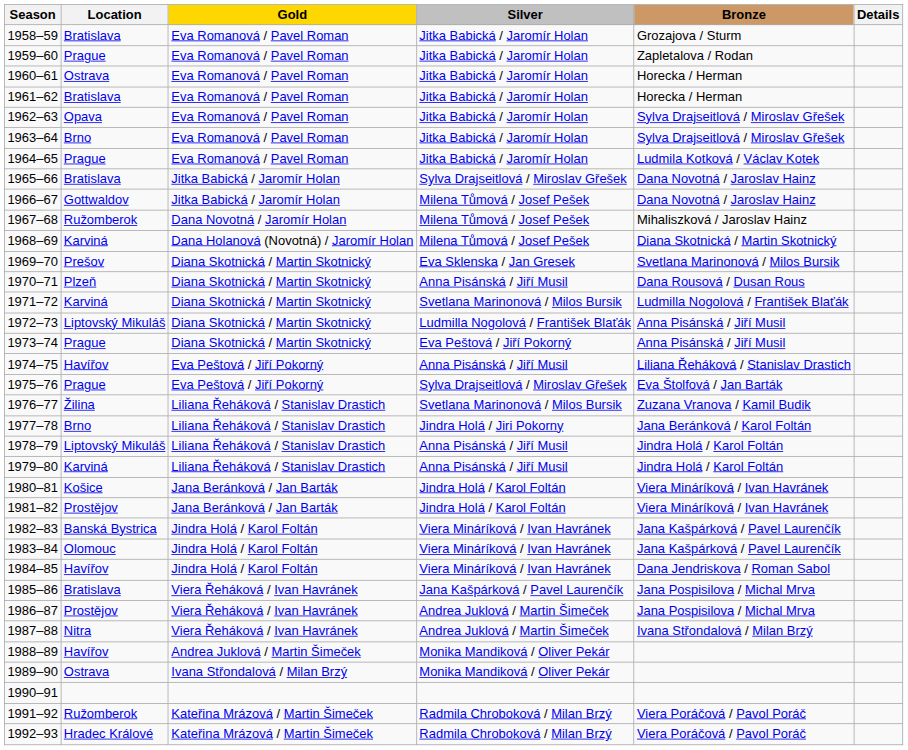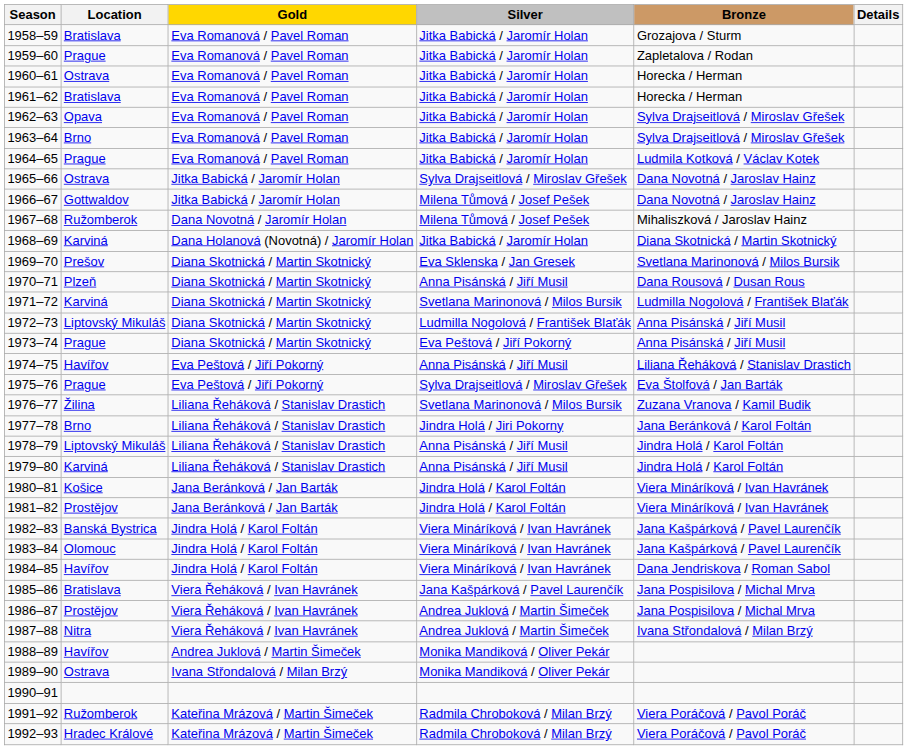 <table class="wikitable">
 <tr>
 <th>Season</th>
 <th>Location</th>
 <td align=center bgcolor=gold><strong>Gold</strong></td>
 <td align=center bgcolor=silver><strong>Silver</strong></td>
 <td align=center bgcolor=cc9966><strong>Bronze</strong></td>
 <th>Details</th>
 </tr>
 <tr>
 <td>1958–59</td>
 <td><a href='#'>Bratislava</a></td>
 <td><a href='#'>Eva Romanová</a> / <a href='#'>Pavel Roman</a></td>
 <td><a href='#'>Jitka Babická</a> / <a href='#'>Jaromír Holan</a></td>
 <td>Grozajova / Sturm</td>
 <td></td>
 </tr>
 <tr>
 <td>1959–60</td>
 <td><a href='#'>Prague</a></td>
 <td><a href='#'>Eva Romanová</a> / <a href='#'>Pavel Roman</a></td>
 <td><a href='#'>Jitka Babická</a> / <a href='#'>Jaromír Holan</a></td>
 <td>Zapletalova / Rodan</td>
 <td></td>
 </tr>
 <tr>
 <td>1960–61</td>
 <td><a href='#'>Ostrava</a></td>
 <td><a href='#'>Eva Romanová</a> / <a href='#'>Pavel Roman</a></td>
 <td><a href='#'>Jitka Babická</a> / <a href='#'>Jaromír Holan</a></td>
 <td>Horecka / Herman</td>
 <td></td>
 </tr>
 <tr>
 <td>1961–62</td>
 <td><a href='#'>Bratislava</a></td>
 <td><a href='#'>Eva Romanová</a> / <a href='#'>Pavel Roman</a></td>
 <td><a href='#'>Jitka Babická</a> / <a href='#'>Jaromír Holan</a></td>
 <td>Horecka / Herman</td>
 <td></td>
 </tr>
 <tr>
 <td>1962–63</td>
 <td><a href='#'>Opava</a></td>
 <td><a href='#'>Eva Romanová</a> / <a href='#'>Pavel Roman</a></td>
 <td><a href='#'>Jitka Babická</a> / <a href='#'>Jaromír Holan</a></td>
 <td><a href='#'>Sylva Drajseitlová</a> / <a href='#'>Miroslav Gřešek</a></td>
 <td></td>
 </tr>
 <tr>
 <td>1963–64</td>
 <td><a href='#'>Brno</a></td>
 <td><a href='#'>Eva Romanová</a> / <a href='#'>Pavel Roman</a></td>
 <td><a href='#'>Jitka Babická</a> / <a href='#'>Jaromír Holan</a></td>
 <td><a href='#'>Sylva Drajseitlová</a> / <a href='#'>Miroslav Gřešek</a></td>
 <td></td>
 </tr>
 <tr>
 <td>1964–65</td>
 <td><a href='#'>Prague</a></td>
 <td><a href='#'>Eva Romanová</a> / <a href='#'>Pavel Roman</a></td>
 <td><a href='#'>Jitka Babická</a> / <a href='#'>Jaromír Holan</a></td>
 <td><a href='#'>Ludmila Kotková</a> / <a href='#'>Václav Kotek</a></td>
 <td></td>
 </tr>
 <tr>
 <td>1965–66</td>
-<td><a href='#'>Bratislava</a></td>
+<td><a href='#'>Ostrava</a></td>
 <td><a href='#'>Jitka Babická</a> / <a href='#'>Jaromír Holan</a> </td>
 <td><a href='#'>Sylva Drajseitlová</a> / <a href='#'>Miroslav Gřešek</a></td>
 <td><a href='#'>Dana Novotná</a> / <a href='#'>Jaroslav Hainz</a></td>
 <td></td>
 </tr>
 <tr>
 <td>1966–67</td>
 <td><a href='#'>Gottwaldov</a></td>
 <td><a href='#'>Jitka Babická</a> / <a href='#'>Jaromír Holan</a></td>
 <td><a href='#'>Milena Tůmová</a> / <a href='#'>Josef Pešek</a></td>
 <td><a href='#'>Dana Novotná</a> / <a href='#'>Jaroslav Hainz</a></td>
 <td></td>
 </tr>
 <tr>
 <td>1967–68</td>
 <td><a href='#'>Ružomberok</a></td>
 <td><a href='#'>Dana Novotná</a> / <a href='#'>Jaromír Holan</a></td>
 <td><a href='#'>Milena Tůmová</a> / <a href='#'>Josef Pešek</a></td>
 <td>Mihaliszková / Jaroslav Hainz</td>
 <td></td>
 </tr>
 <tr>
 <td>1968–69</td>
 <td><a href='#'>Karviná</a></td>
 <td><a href='#'>Dana Holanová</a> (Novotná) / <a href='#'>Jaromír Holan</a></td>
-<td><a href='#'>Milena Tůmová</a> / <a href='#'>Josef Pešek</a></td>
+<td><a href='#'>Jitka Babická</a> / <a href='#'>Jaromír Holan</a></td>
 <td><a href='#'>Diana Skotnická</a> / <a href='#'>Martin Skotnický</a></td>
 <td></td>
 </tr>
 <tr>
 <td>1969–70</td>
 <td><a href='#'>Prešov</a></td>
 <td><a href='#'>Diana Skotnická</a> / <a href='#'>Martin Skotnický</a></td>
 <td><a href='#'>Eva Sklenska</a> / <a href='#'>Jan Gresek</a></td>
 <td><a href='#'>Svetlana Marinonová</a> / <a href='#'>Milos Bursik</a></td>
 <td></td>
 </tr>
 <tr>
 <td>1970–71</td>
 <td><a href='#'>Plzeň</a></td>
 <td><a href='#'>Diana Skotnická</a> / <a href='#'>Martin Skotnický</a></td>
 <td><a href='#'>Anna Pisánská</a> / <a href='#'>Jiří Musil</a></td>
 <td><a href='#'>Dana Rousová</a> / <a href='#'>Dusan Rous</a></td>
 <td></td>
 </tr>
 <tr>
 <td>1971–72</td>
 <td><a href='#'>Karviná</a></td>
 <td><a href='#'>Diana Skotnická</a> / <a href='#'>Martin Skotnický</a></td>
 <td><a href='#'>Svetlana Marinonová</a> / <a href='#'>Milos Bursik</a></td>
 <td><a href='#'>Ludmilla Nogolová</a> / <a href='#'>František Blaťák</a></td>
 <td></td>
 </tr>
 <tr>
 <td>1972–73</td>
 <td><a href='#'>Liptovský Mikuláš</a></td>
 <td><a href='#'>Diana Skotnická</a> / <a href='#'>Martin Skotnický</a></td>
 <td><a href='#'>Ludmilla Nogolová</a> / <a href='#'>František Blaťák</a></td>
 <td><a href='#'>Anna Pisánská</a> / <a href='#'>Jiří Musil</a></td>
 <td></td>
 </tr>
 <tr>
 <td>1973–74</td>
 <td><a href='#'>Prague</a></td>
 <td><a href='#'>Diana Skotnická</a> / <a href='#'>Martin Skotnický</a></td>
 <td><a href='#'>Eva Peštová</a> / <a href='#'>Jiří Pokorný</a></td>
 <td><a href='#'>Anna Pisánská</a> / <a href='#'>Jiří Musil</a></td>
 <td></td>
 </tr>
 <tr>
 <td>1974–75</td>
 <td><a href='#'>Havířov</a></td>
 <td><a href='#'>Eva Peštová</a> / <a href='#'>Jiří Pokorný</a></td>
 <td><a href='#'>Anna Pisánská</a> / <a href='#'>Jiří Musil</a></td>
 <td><a href='#'>Liliana Řeháková</a> / <a href='#'>Stanislav Drastich</a></td>
 <td></td>
 </tr>
 <tr>
 <td>1975–76</td>
 <td><a href='#'>Prague</a></td>
 <td><a href='#'>Eva Peštová</a> / <a href='#'>Jiří Pokorný</a></td>
 <td><a href='#'>Sylva Drajseitlová</a> / <a href='#'>Miroslav Gřešek</a></td>
 <td><a href='#'>Eva Štolfová</a> / <a href='#'>Jan Barták</a></td>
 <td></td>
 </tr>
 <tr>
 <td>1976–77</td>
 <td><a href='#'>Žilina</a></td>
 <td><a href='#'>Liliana Řeháková</a> / <a href='#'>Stanislav Drastich</a></td>
 <td><a href='#'>Svetlana Marinonová</a> / <a href='#'>Milos Bursik</a></td>
 <td><a href='#'>Zuzana Vranova</a> / <a href='#'>Kamil Budik</a></td>
 <td></td>
 </tr>
 <tr>
 <td>1977–78</td>
 <td><a href='#'>Brno</a></td>
 <td><a href='#'>Liliana Řeháková</a> / <a href='#'>Stanislav Drastich</a></td>
 <td><a href='#'>Jindra Holá</a> / <a href='#'>Jiri Pokorny</a></td>
 <td><a href='#'>Jana Beránková</a> / <a href='#'>Karol Foltán</a></td>
 <td></td>
 </tr>
 <tr>
 <td>1978–79</td>
 <td><a href='#'>Liptovský Mikuláš</a></td>
 <td><a href='#'>Liliana Řeháková</a> / <a href='#'>Stanislav Drastich</a></td>
 <td><a href='#'>Anna Pisánská</a> / <a href='#'>Jiří Musil</a></td>
 <td><a href='#'>Jindra Holá</a> / <a href='#'>Karol Foltán</a></td>
 <td></td>
 </tr>
 <tr>
 <td>1979–80</td>
 <td><a href='#'>Karviná</a></td>
 <td><a href='#'>Liliana Řeháková</a> / <a href='#'>Stanislav Drastich</a></td>
 <td><a href='#'>Anna Pisánská</a> / <a href='#'>Jiří Musil</a></td>
 <td><a href='#'>Jindra Holá</a> / <a href='#'>Karol Foltán</a></td>
 <td></td>
 </tr>
 <tr>
 <td>1980–81</td>
 <td><a href='#'>Košice</a></td>
 <td><a href='#'>Jana Beránková</a> / <a href='#'>Jan Barták</a></td>
 <td><a href='#'>Jindra Holá</a> / <a href='#'>Karol Foltán</a></td>
 <td><a href='#'>Viera Mináríková</a> / <a href='#'>Ivan Havránek</a></td>
 <td></td>
 </tr>
 <tr>
 <td>1981–82</td>
 <td><a href='#'>Prostějov</a></td>
 <td><a href='#'>Jana Beránková</a> / <a href='#'>Jan Barták</a></td>
 <td><a href='#'>Jindra Holá</a> / <a href='#'>Karol Foltán</a></td>
 <td><a href='#'>Viera Mináríková</a> / <a href='#'>Ivan Havránek</a></td>
 <td></td>
 </tr>
 <tr>
 <td>1982–83</td>
 <td><a href='#'>Banská Bystrica</a></td>
 <td><a href='#'>Jindra Holá</a> / <a href='#'>Karol Foltán</a></td>
 <td><a href='#'>Viera Mináríková</a> / <a href='#'>Ivan Havránek</a></td>
 <td><a href='#'>Jana Kašpárková</a> / <a href='#'>Pavel Laurenčík</a></td>
 <td></td>
 </tr>
 <tr>
 <td>1983–84</td>
 <td><a href='#'>Olomouc</a></td>
 <td><a href='#'>Jindra Holá</a> / <a href='#'>Karol Foltán</a></td>
 <td><a href='#'>Viera Mináríková</a> / <a href='#'>Ivan Havránek</a></td>
 <td><a href='#'>Jana Kašpárková</a> / <a href='#'>Pavel Laurenčík</a></td>
 <td></td>
 </tr>
 <tr>
 <td>1984–85</td>
 <td><a href='#'>Havířov</a></td>
 <td><a href='#'>Jindra Holá</a> / <a href='#'>Karol Foltán</a></td>
 <td><a href='#'>Viera Mináríková</a> / <a href='#'>Ivan Havránek</a></td>
 <td><a href='#'>Dana Jendriskova</a> / <a href='#'>Roman Sabol</a></td>
 <td></td>
 </tr>
 <tr>
 <td>1985–86</td>
 <td><a href='#'>Bratislava</a></td>
 <td><a href='#'>Viera Řeháková</a> / <a href='#'>Ivan Havránek</a></td>
 <td><a href='#'>Jana Kašpárková</a> / <a href='#'>Pavel Laurenčík</a></td>
 <td><a href='#'>Jana Pospisilova</a> / <a href='#'>Michal Mrva</a></td>
 <td></td>
 </tr>
 <tr>
 <td>1986–87</td>
 <td><a href='#'>Prostějov</a></td>
 <td><a href='#'>Viera Řeháková</a> / <a href='#'>Ivan Havránek</a></td>
 <td><a href='#'>Andrea Juklová</a> / <a href='#'>Martin Šimeček</a></td>
 <td><a href='#'>Jana Pospisilova</a> / <a href='#'>Michal Mrva</a></td>
 <td></td>
 </tr>
 <tr>
 <td>1987–88</td>
 <td><a href='#'>Nitra</a></td>
 <td><a href='#'>Viera Řeháková</a> / <a href='#'>Ivan Havránek</a></td>
 <td><a href='#'>Andrea Juklová</a> / <a href='#'>Martin Šimeček</a></td>
 <td><a href='#'>Ivana Střondalová</a> / <a href='#'>Milan Brzý</a></td>
 <td></td>
 </tr>
 <tr>
 <td>1988–89</td>
 <td><a href='#'>Havířov</a></td>
 <td><a href='#'>Andrea Juklová</a> / <a href='#'>Martin Šimeček</a></td>
 <td><a href='#'>Monika Mandiková</a> / <a href='#'>Oliver Pekár</a></td>
 <td></td>
 <td></td>
 </tr>
 <tr>
 <td>1989–90</td>
 <td><a href='#'>Ostrava</a></td>
 <td><a href='#'>Ivana Střondalová</a> / <a href='#'>Milan Brzý</a></td>
 <td><a href='#'>Monika Mandiková</a> / <a href='#'>Oliver Pekár</a></td>
 <td></td>
 <td></td>
 </tr>
 <tr>
 <td>1990–91</td>
 <td></td>
 <td></td>
 <td></td>
 <td></td>
 <td></td>
 </tr>
 <tr>
 <td>1991–92</td>
 <td><a href='#'>Ružomberok</a></td>
 <td><a href='#'>Kateřina Mrázová</a> / <a href='#'>Martin Šimeček</a></td>
 <td><a href='#'>Radmila Chroboková</a> / <a href='#'>Milan Brzý</a></td>
 <td><a href='#'>Viera Poráčová</a> / <a href='#'>Pavol Poráč</a></td>
 <td></td>
 </tr>
 <tr>
 <td>1992–93</td>
 <td><a href='#'>Hradec Králové</a></td>
 <td><a href='#'>Kateřina Mrázová</a> / <a href='#'>Martin Šimeček</a></td>
 <td><a href='#'>Radmila Chroboková</a> / <a href='#'>Milan Brzý</a></td>
 <td><a href='#'>Viera Poráčová</a> / <a href='#'>Pavol Poráč</a></td>
 <td></td>
 </tr>
 </table>
